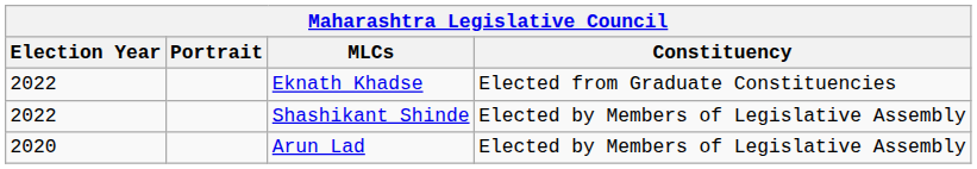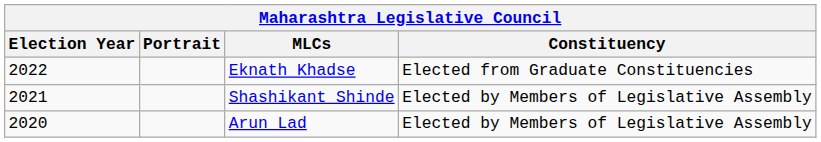 <table class="wikitable">
 <tr>
 <th colspan="4"><a href='#'>Maharashtra Legislative Council</a></th>
 </tr>
 <tr>
 <th>Election Year</th>
 <th>Portrait</th>
 <th>MLCs</th>
 <th>Constituency</th>
 </tr>
 <tr>
 <td>2022</td>
 <td></td>
 <td><a href='#'>Eknath Khadse</a></td>
 <td>Elected from Graduate Constituencies</td>
 </tr>
 <tr>
-<td>2022</td>
+<td>2021</td>
 <td></td>
 <td><a href='#'>Shashikant Shinde</a></td>
 <td>Elected by Members of Legislative Assembly</td>
 </tr>
 <tr>
 <td>2020</td>
 <td></td>
 <td><a href='#'>Arun Lad</a></td>
 <td>Elected by Members of Legislative Assembly</td>
 </tr>
 </table>
